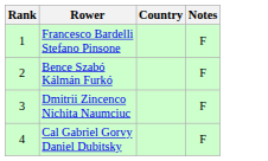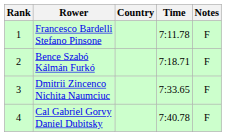 <table class="wikitable" style="text-align:center">
 <tr>
 <th>Rank</th>
 <th>Rower</th>
 <th>Country</th>
+<th>Time</th>
 <th>Notes</th>
 </tr>
 <tr bgcolor=ccffcc>
 <td>1</td>
 <td align="left"><a href='#'>Francesco Bardelli</a><br><a href='#'>Stefano Pinsone</a></td>
 <td align="left"></td>
+<td>7:11.78</td>
 <td>F</td>
 </tr>
 <tr bgcolor=ccffcc>
 <td>2</td>
 <td align="left"><a href='#'>Bence Szabó</a><br><a href='#'>Kálmán Furkó</a></td>
 <td align="left"></td>
+<td>7:18.71</td>
 <td>F</td>
 </tr>
 <tr bgcolor=ccffcc>
 <td>3</td>
 <td align="left"><a href='#'>Dmitrii Zincenco</a><br><a href='#'>Nichita Naumciuc</a></td>
 <td align="left"></td>
+<td>7:33.65</td>
 <td>F</td>
 </tr>
 <tr bgcolor=ccffcc>
 <td>4</td>
 <td align="left"><a href='#'>Cal Gabriel Gorvy</a><br><a href='#'>Daniel Dubitsky</a></td>
 <td align="left"></td>
+<td>7:40.78</td>
 <td>F</td>
 </tr>
 </table>
